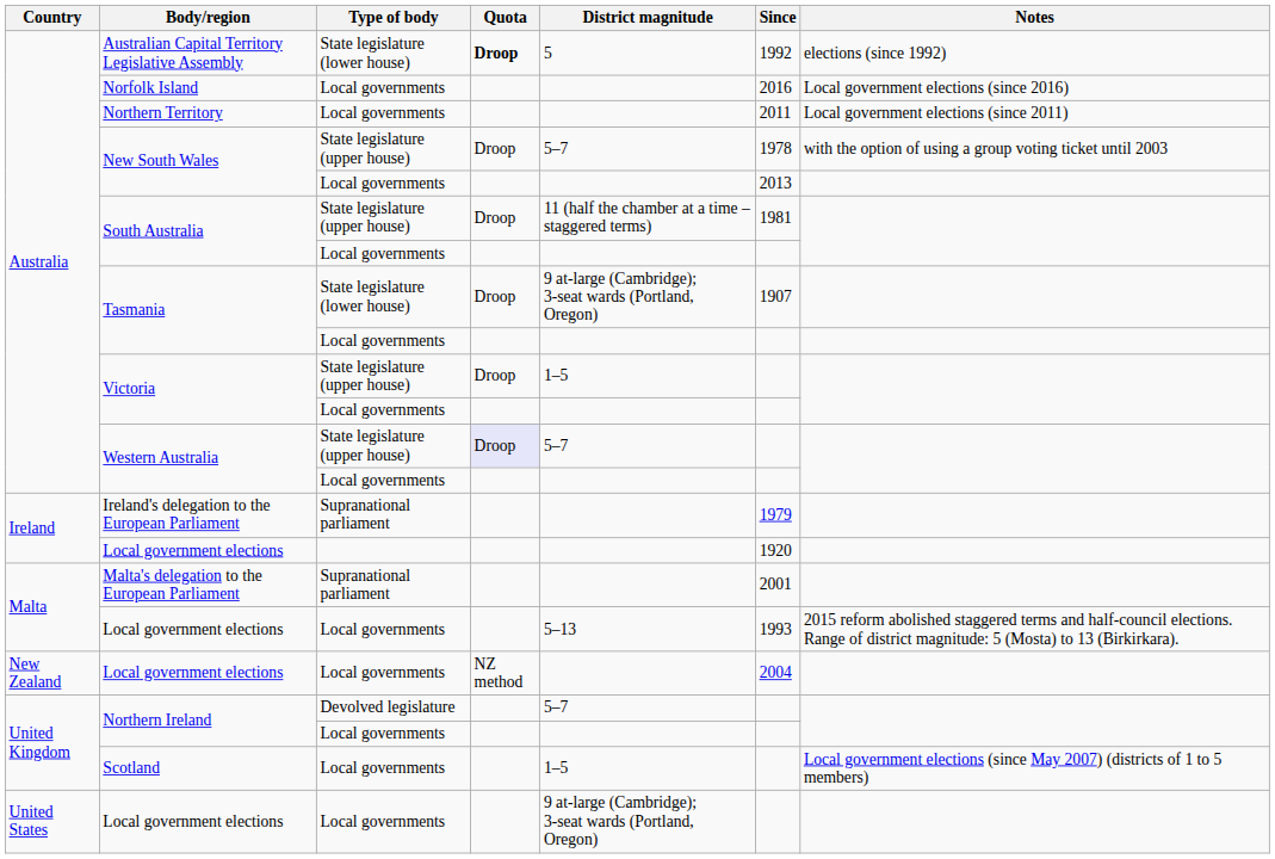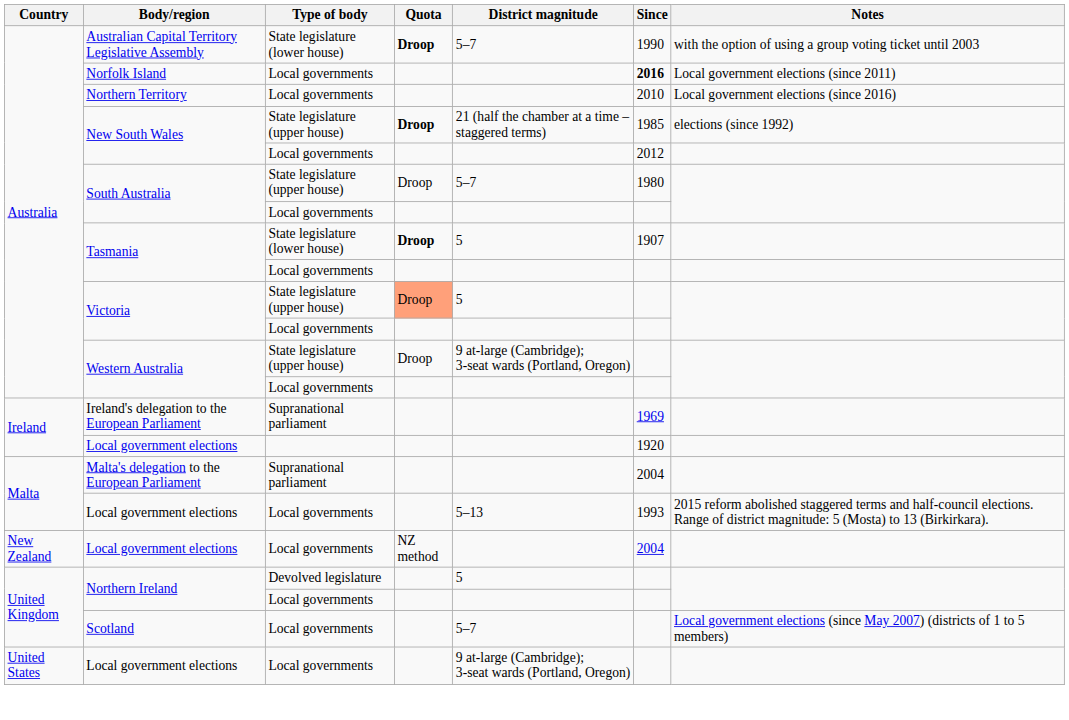 <table class="wikitable">
 <tr>
 <th>Country</th>
 <th>Body/region</th>
 <th>Type of body</th>
 <th>Quota</th>
 <th>District magnitude</th>
 <th>Since</th>
 <th>Notes</th>
 </tr>
 <tr>
 <td rowspan="13"><a href='#'>Australia</a></td>
 <td><a href='#'>Australian Capital Territory</a> <a href='#'>Legislative Assembly</a></td>
 <td>State legislature (lower house)</td>
 <td><strong>Droop</strong></td>
-<td>5</td>
-<td>1992</td>
-<td>elections (since 1992)</td>
+<td>5–7</td>
+<td>1990</td>
+<td>with the option of using a group voting ticket until 2003</td>
 </tr>
 <tr>
 <td><a href='#'>Norfolk Island</a></td>
 <td>Local governments</td>
 <td></td>
 <td></td>
-<td>2016</td>
-<td>Local government elections (since 2016)</td>
+<td><strong>2016</strong></td>
+<td>Local government elections (since 2011)</td>
 </tr>
 <tr>
 <td><a href='#'>Northern Territory</a></td>
 <td>Local governments</td>
 <td></td>
 <td></td>
-<td>2011</td>
-<td>Local government elections (since 2011)</td>
+<td>2010</td>
+<td>Local government elections (since 2016)</td>
 </tr>
 <tr>
 <td rowspan="2"><a href='#'>New South Wales</a></td>
 <td>State legislature (upper house)</td>
-<td>Droop</td>
-<td>5–7</td>
-<td>1978</td>
-<td>with the option of using a group voting ticket until 2003</td>
+<td><strong>Droop</strong></td>
+<td>21 (half the chamber at a time – staggered terms)</td>
+<td>1985</td>
+<td>elections (since 1992)</td>
 </tr>
 <tr>
 <td>Local governments</td>
 <td></td>
 <td></td>
-<td>2013</td>
+<td>2012</td>
 <td></td>
 </tr>
 <tr>
 <td rowspan="2"><a href='#'>South Australia</a></td>
 <td>State legislature (upper house)</td>
 <td>Droop</td>
-<td>11 (half the chamber at a time – staggered terms)</td>
-<td>1981</td>
+<td>5–7</td>
+<td>1980</td>
 <td rowspan="2"></td>
 </tr>
 <tr>
 <td>Local governments</td>
 <td></td>
 <td></td>
 <td></td>
 </tr>
 <tr>
 <td rowspan="2"><a href='#'>Tasmania</a></td>
 <td>State legislature (lower house)</td>
-<td>Droop</td>
-<td>9 at-large (Cambridge);<br>3-seat wards (Portland, Oregon)</td>
+<td><strong>Droop</strong></td>
+<td>5</td>
 <td>1907</td>
 <td></td>
 </tr>
 <tr>
 <td>Local governments</td>
 <td></td>
 <td></td>
 <td></td>
 <td></td>
 </tr>
 <tr>
 <td rowspan="2"><a href='#'>Victoria</a></td>
 <td>State legislature (upper house)</td>
-<td>Droop</td>
-<td>1–5</td>
+<td style="background: lightsalmon;">Droop</td>
+<td>5</td>
 <td></td>
 <td rowspan="2"></td>
 </tr>
 <tr>
 <td>Local governments</td>
 <td></td>
 <td></td>
 <td></td>
 </tr>
 <tr>
 <td rowspan="2"><a href='#'>Western Australia</a></td>
 <td>State legislature (upper house)</td>
-<td style="background: lavender;">Droop</td>
-<td>5–7</td>
+<td>Droop</td>
+<td>9 at-large (Cambridge);<br>3-seat wards (Portland, Oregon)</td>
 <td></td>
 <td rowspan="2"></td>
 </tr>
 <tr>
 <td>Local governments</td>
 <td></td>
 <td></td>
 <td></td>
 </tr>
 <tr>
 <td rowspan="2"><a href='#'>Ireland</a></td>
 <td>Ireland's delegation to the <a href='#'>European Parliament</a></td>
 <td>Supranational parliament</td>
 <td></td>
 <td></td>
-<td><a href='#'>1979</a></td>
+<td><a href='#'>1969</a></td>
 <td></td>
 </tr>
 <tr>
 <td><a href='#'>Local government elections</a></td>
 <td></td>
 <td></td>
 <td></td>
 <td>1920</td>
 <td></td>
 </tr>
 <tr>
 <td rowspan="2"><a href='#'>Malta</a></td>
 <td><a href='#'>Malta's delegation</a> to the <a href='#'>European Parliament</a></td>
 <td>Supranational parliament</td>
 <td></td>
 <td></td>
-<td>2001</td>
+<td>2004</td>
 <td></td>
 </tr>
 <tr>
 <td>Local government elections</td>
 <td>Local governments</td>
 <td></td>
 <td>5–13</td>
 <td>1993</td>
 <td>2015 reform abolished staggered terms and half-council elections. Range of district magnitude: 5 (Mosta) to 13 (Birkirkara).</td>
 </tr>
 <tr>
 <td><a href='#'>New Zealand</a></td>
 <td><a href='#'>Local government elections</a></td>
 <td>Local governments</td>
 <td>NZ method</td>
 <td></td>
 <td><a href='#'>2004</a></td>
 <td></td>
 </tr>
 <tr>
 <td rowspan="3"><a href='#'>United Kingdom</a></td>
 <td rowspan="2"><a href='#'>Northern Ireland</a></td>
 <td>Devolved legislature</td>
 <td></td>
-<td>5–7</td>
+<td>5</td>
 <td></td>
 <td rowspan="2"></td>
 </tr>
 <tr>
 <td>Local governments</td>
 <td></td>
 <td></td>
 <td></td>
 </tr>
 <tr>
 <td><a href='#'>Scotland</a></td>
 <td>Local governments</td>
 <td></td>
-<td>1–5</td>
+<td>5–7</td>
 <td></td>
 <td><a href='#'>Local government elections</a> (since <a href='#'>May 2007</a>) (districts of 1 to 5 members)</td>
 </tr>
 <tr>
 <td><a href='#'>United States</a></td>
 <td>Local government elections</td>
 <td>Local governments</td>
 <td></td>
 <td>9 at-large (Cambridge);<br>3-seat wards (Portland, Oregon)</td>
 <td></td>
 <td></td>
 </tr>
 </table>
